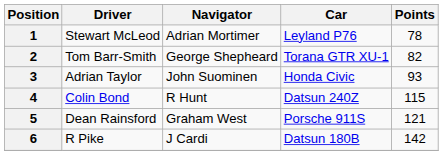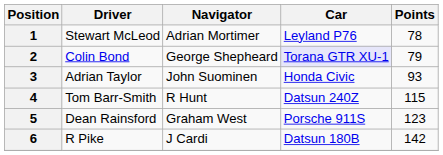 <table class="wikitable" border="1">
 <tr>
 <th>Position</th>
 <th>Driver</th>
 <th>Navigator</th>
 <th>Car</th>
 <th>Points</th>
 </tr>
 <tr>
 <th>1</th>
 <td>Stewart McLeod</td>
 <td>Adrian Mortimer</td>
 <td><a href='#'>Leyland P76</a></td>
 <td align="center">78</td>
 </tr>
 <tr>
 <th>2</th>
-<td>Tom Barr-Smith</td>
+<td><a href='#'>Colin Bond</a></td>
 <td>George Shepheard</td>
-<td><a href='#'>Torana GTR XU-1</a></td>
-<td align="center">82</td>
+<td style="background: lavender;"><a href='#'>Torana GTR XU-1</a></td>
+<td align="center">79</td>
 </tr>
 <tr>
 <th>3</th>
 <td>Adrian Taylor</td>
 <td>John Suominen</td>
 <td><a href='#'>Honda Civic</a></td>
 <td align="center">93</td>
 </tr>
 <tr>
 <th>4</th>
-<td><a href='#'>Colin Bond</a></td>
+<td>Tom Barr-Smith</td>
 <td>R Hunt</td>
 <td><a href='#'>Datsun 240Z</a></td>
 <td align="center">115</td>
 </tr>
 <tr>
 <th>5</th>
 <td>Dean Rainsford</td>
 <td>Graham West</td>
 <td><a href='#'>Porsche 911S</a></td>
-<td align="center">121</td>
+<td align="center">123</td>
 </tr>
 <tr>
 <th>6</th>
 <td>R Pike</td>
 <td>J Cardi</td>
 <td><a href='#'>Datsun 180B</a></td>
 <td align="center">142</td>
 </tr>
 <tr>
 </tr>
 </table>
